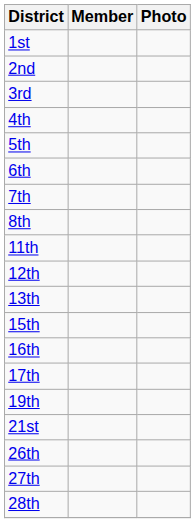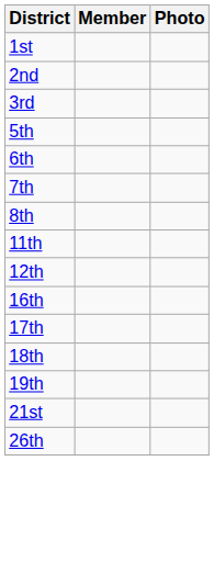 <table class="wikitable sortable">
 <tr>
 <th>District</th>
 <th>Member</th>
 <th>Photo</th>
 </tr>
 <tr>
 <td><a href='#'>1st</a></td>
 <td></td>
 <td></td>
 </tr>
 <tr>
 <td><a href='#'>2nd</a></td>
 <td></td>
 <td></td>
 </tr>
 <tr>
 <td><a href='#'>3rd</a></td>
-<td></td>
-<td></td>
-</tr>
-<tr>
-<td><a href='#'>4th</a></td>
 <td></td>
 <td></td>
 </tr>
 <tr>
 <td><a href='#'>5th</a></td>
 <td></td>
 <td></td>
 </tr>
 <tr>
 <td><a href='#'>6th</a></td>
 <td></td>
 <td></td>
 </tr>
 <tr>
 <td><a href='#'>7th</a></td>
 <td></td>
 <td></td>
 </tr>
 <tr>
 <td><a href='#'>8th</a></td>
 <td></td>
 <td></td>
 </tr>
 <tr>
 <td><a href='#'>11th</a></td>
 <td></td>
 <td></td>
 </tr>
 <tr>
 <td><a href='#'>12th</a></td>
 <td></td>
 <td></td>
 </tr>
 <tr>
-<td><a href='#'>13th</a></td>
-<td></td>
-<td></td>
-</tr>
-<tr>
-<td><a href='#'>15th</a></td>
-<td></td>
-<td></td>
-</tr>
-<tr>
 <td><a href='#'>16th</a></td>
 <td></td>
 <td></td>
 </tr>
 <tr>
 <td><a href='#'>17th</a></td>
+<td></td>
+<td></td>
+</tr>
+<tr>
+<td><a href='#'>18th</a></td>
 <td></td>
 <td></td>
 </tr>
 <tr>
 <td><a href='#'>19th</a></td>
 <td></td>
 <td></td>
 </tr>
 <tr>
 <td><a href='#'>21st</a></td>
 <td></td>
 <td></td>
 </tr>
 <tr>
 <td><a href='#'>26th</a></td>
 <td></td>
 <td></td>
 </tr>
 <tr>
-<td><a href='#'>27th</a></td>
-<td></td>
-<td></td>
-</tr>
-<tr>
-<td><a href='#'>28th</a></td>
-<td></td>
-<td></td>
-</tr>
-<tr>
 </tr>
 </table>
